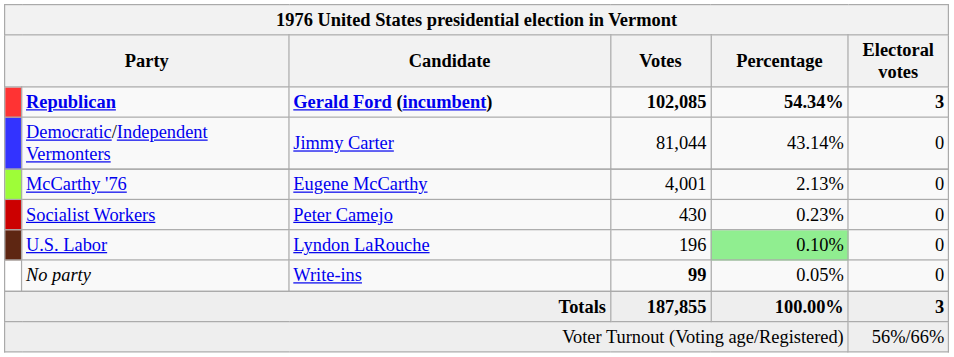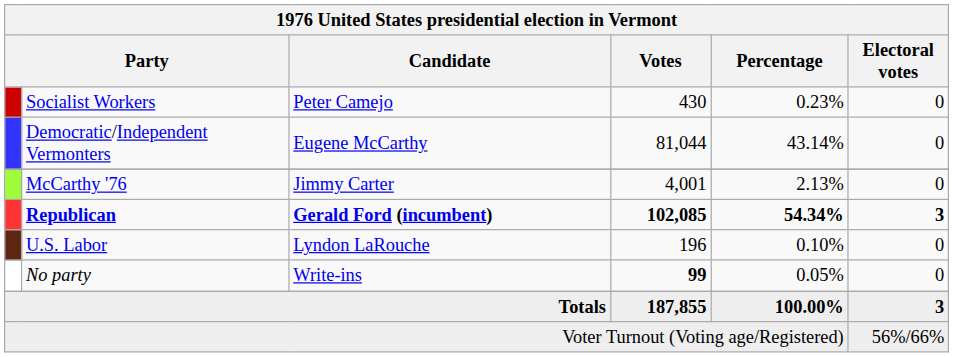 <table class="wikitable" style="font-size: 95%;">
 <tr>
 <th colspan="6">1976 United States presidential election in Vermont</th>
 </tr>
 <tr>
 <th colspan="2" style="width: 15em">Party</th>
 <th style="width: 17em">Candidate</th>
 <th style="width: 5em">Votes</th>
 <th style="width: 7em">Percentage</th>
 <th style="width: 5em">Electoral votes</th>
 </tr>
 <tr>
-<th style="background-color:#FF3333; width: 3px"></th>
-<td style="width: 130px"><strong><a href='#'>Republican</a></strong></td>
-<td><strong><a href='#'>Gerald Ford</a> (<a href='#'>incumbent</a>)</strong></td>
-<td align="right"><strong>102,085</strong></td>
-<td align="right"><strong>54.34%</strong></td>
-<td align="right"><strong>3</strong></td>
+<th style="background-color:#CC0000; width: 3px"></th>
+<td style="width: 130px"><a href='#'>Socialist Workers</a></td>
+<td><a href='#'>Peter Camejo</a></td>
+<td align="right">430</td>
+<td align="right">0.23%</td>
+<td align="right">0</td>
 </tr>
 <tr>
 <th style="background-color:#3333FF; width: 3px"></th>
 <td style="width: 130px"><a href='#'>Democratic</a>/<a href='#'>Independent Vermonters</a></td>
-<td><a href='#'>Jimmy Carter</a></td>
+<td><a href='#'>Eugene McCarthy</a></td>
 <td align="right">81,044</td>
 <td align="right">43.14%</td>
 <td align="right">0</td>
 </tr>
 <tr>
 </tr>
 <tr>
 <th style="background-color:#9EFD38; width: 3px"></th>
 <td style="width: 130px"><a href='#'>McCarthy '76</a></td>
-<td><a href='#'>Eugene McCarthy</a></td>
+<td><a href='#'>Jimmy Carter</a></td>
 <td align="right">4,001</td>
 <td align="right">2.13%</td>
 <td align="right">0</td>
 </tr>
 <tr>
-<th style="background-color:#CC0000; width: 3px"></th>
-<td style="width: 130px"><a href='#'>Socialist Workers</a></td>
-<td><a href='#'>Peter Camejo</a></td>
-<td align="right">430</td>
-<td align="right">0.23%</td>
-<td align="right">0</td>
+<th style="background-color:#FF3333; width: 3px"></th>
+<td style="width: 130px"><strong><a href='#'>Republican</a></strong></td>
+<td><strong><a href='#'>Gerald Ford</a> (<a href='#'>incumbent</a>)</strong></td>
+<td align="right"><strong>102,085</strong></td>
+<td align="right"><strong>54.34%</strong></td>
+<td align="right"><strong>3</strong></td>
 </tr>
 <tr>
 <th style="background-color:#5E2612; width: 3px"></th>
 <td style="width: 130px"><a href='#'>U.S. Labor</a></td>
 <td><a href='#'>Lyndon LaRouche</a></td>
 <td align="right">196</td>
-<td align="right" style="background: lightgreen;">0.10%</td>
+<td align="right">0.10%</td>
 <td align="right">0</td>
 </tr>
 <tr>
 <th style="background-color:#FFFFFF; width: 3px"></th>
 <td style="width: 130px"><em>No party</em></td>
 <td><a href='#'>Write-ins</a></td>
 <td align="right"><strong>99</strong></td>
 <td align="right">0.05%</td>
 <td align="right">0</td>
 </tr>
 <tr>
 </tr>
 <tr bgcolor="#EEEEEE">
 <td colspan="3" align="right"><strong>Totals</strong></td>
 <td align="right"><strong>187,855</strong></td>
 <td align="right"><strong>100.00%</strong></td>
 <td align="right"><strong>3</strong></td>
 </tr>
 <tr bgcolor="#EEEEEE">
 <td colspan="5" align="right">Voter Turnout (Voting age/Registered)</td>
 <td colspan="1" align="right">56%/66%</td>
 </tr>
 </table>
